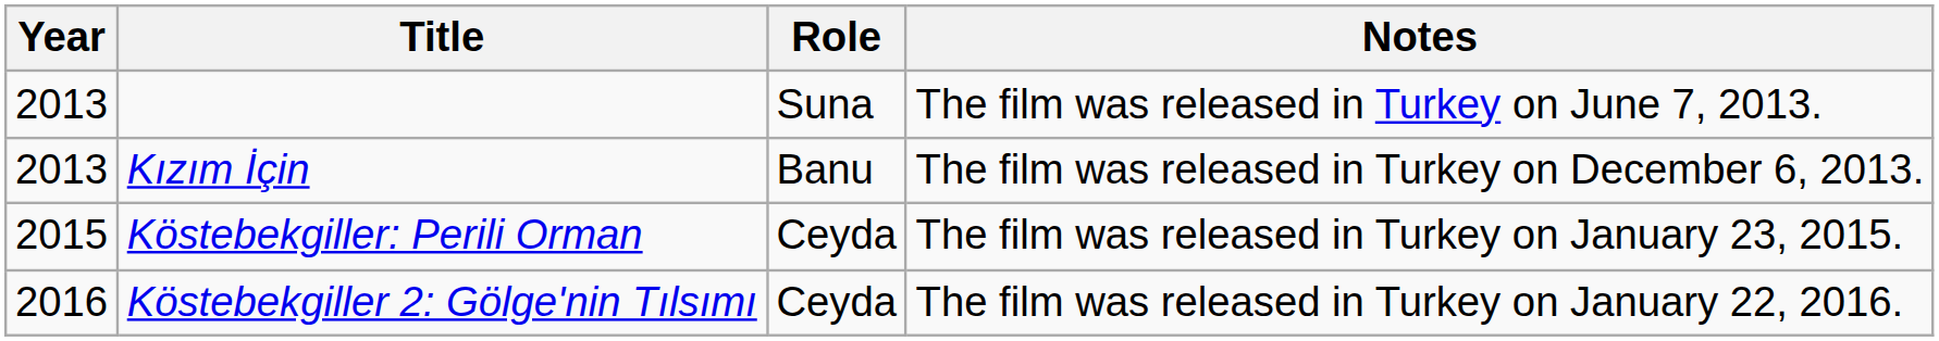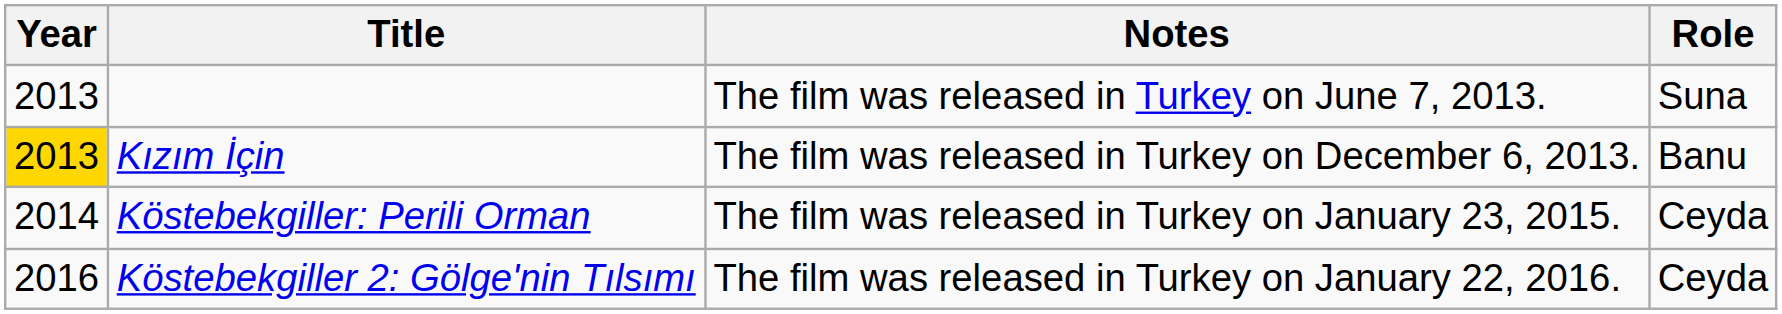 <table class="wikitable sortable">
 <tr>
 <th>Year</th>
 <th>Title</th>
+<th class="unsortable">Notes</th>
 <th>Role</th>
-<th class="unsortable">Notes</th>
 </tr>
 <tr>
 <td>2013</td>
 <td><em></em></td>
+<td>The film was released in <a href='#'>Turkey</a> on June 7, 2013.</td>
 <td>Suna</td>
-<td>The film was released in <a href='#'>Turkey</a> on June 7, 2013.</td>
 </tr>
 <tr>
-<td>2013</td>
+<td style="background: gold;">2013</td>
 <td><em><a href='#'>Kızım İçin</a></em></td>
+<td>The film was released in Turkey on December 6, 2013.</td>
 <td>Banu</td>
-<td>The film was released in Turkey on December 6, 2013.</td>
 </tr>
 <tr>
-<td>2015</td>
+<td>2014</td>
 <td><em><a href='#'>Köstebekgiller: Perili Orman</a></em></td>
+<td>The film was released in Turkey on January 23, 2015.</td>
 <td>Ceyda</td>
-<td>The film was released in Turkey on January 23, 2015.</td>
 </tr>
 <tr>
 <td>2016</td>
 <td><em><a href='#'>Köstebekgiller 2: Gölge'nin Tılsımı</a></em></td>
+<td>The film was released in Turkey on January 22, 2016.</td>
 <td>Ceyda</td>
-<td>The film was released in Turkey on January 22, 2016.</td>
 </tr>
 </table>
